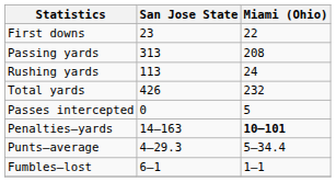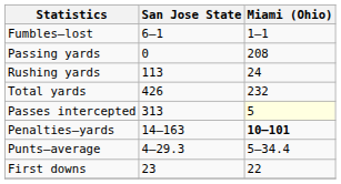 <table class="wikitable">
 <tr>
 <th>Statistics</th>
 <th>San Jose State</th>
 <th>Miami (Ohio)</th>
 </tr>
 <tr>
-<td>First downs</td>
-<td>23</td>
-<td>22</td>
+<td>Fumbles–lost</td>
+<td>6–1</td>
+<td>1–1</td>
 </tr>
 <tr>
 <td>Passing yards</td>
-<td>313</td>
+<td>0</td>
 <td>208</td>
 </tr>
 <tr>
 <td>Rushing yards</td>
 <td>113</td>
 <td>24</td>
 </tr>
 <tr>
 <td>Total yards</td>
 <td>426</td>
 <td>232</td>
 </tr>
 <tr>
 <td>Passes intercepted</td>
-<td>0</td>
-<td>5</td>
+<td>313</td>
+<td style="background: lightyellow;">5</td>
 </tr>
 <tr>
 <td>Penalties–yards</td>
 <td>14–163</td>
 <td><strong>10–101</strong></td>
 </tr>
 <tr>
 <td>Punts–average</td>
 <td>4–29.3</td>
 <td>5–34.4</td>
 </tr>
 <tr>
-<td>Fumbles–lost</td>
-<td>6–1</td>
-<td>1–1</td>
+<td>First downs</td>
+<td>23</td>
+<td>22</td>
 </tr>
 <tr>
 </tr>
 </table>
